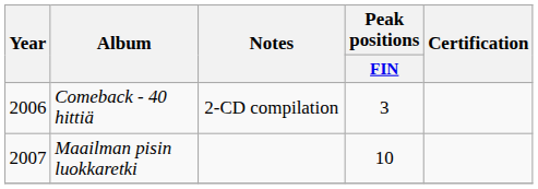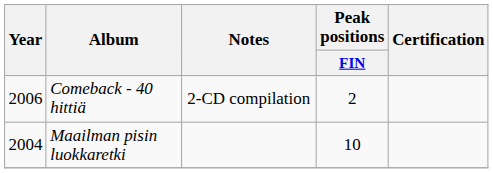 <table class="wikitable">
 <tr>
 <th align="center" rowspan="2" width="10">Year</th>
 <th align="center" rowspan="2" width="120">Album</th>
 <th align="center" rowspan="2" width="120">Notes</th>
 <th align="center" colspan="1" width="20">Peak positions</th>
 <th align="center" rowspan="2" width="70">Certification</th>
 </tr>
 <tr>
 <th scope="col" style="width:3em;font-size:90%;"><a href='#'>FIN</a><br></th>
 </tr>
 <tr>
 <td style="text-align:center;">2006</td>
 <td><em>Comeback - 40 hittiä</em></td>
 <td style="text-align:center;">2-CD compilation</td>
-<td style="text-align:center;">3</td>
+<td style="text-align:center;">2</td>
 <td style="text-align:center;"></td>
 </tr>
 <tr>
-<td style="text-align:center;">2007</td>
+<td style="text-align:center;">2004</td>
 <td><em>Maailman pisin luokkaretki</em></td>
 <td style="text-align:center;"></td>
 <td style="text-align:center;">10</td>
 <td style="text-align:center;"></td>
 </tr>
 <tr>
 </tr>
 </table>
